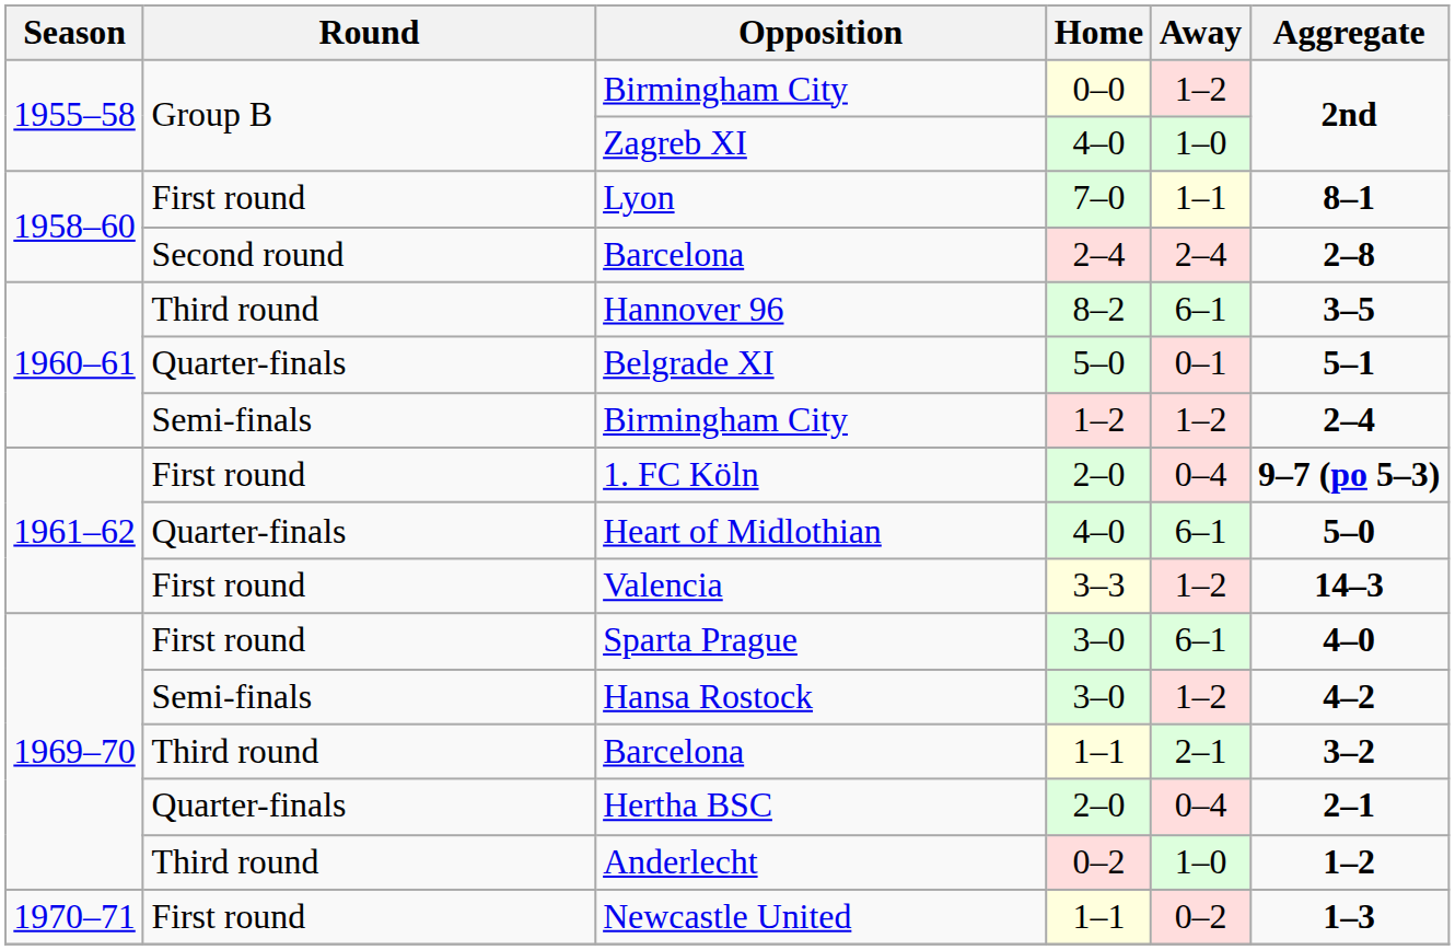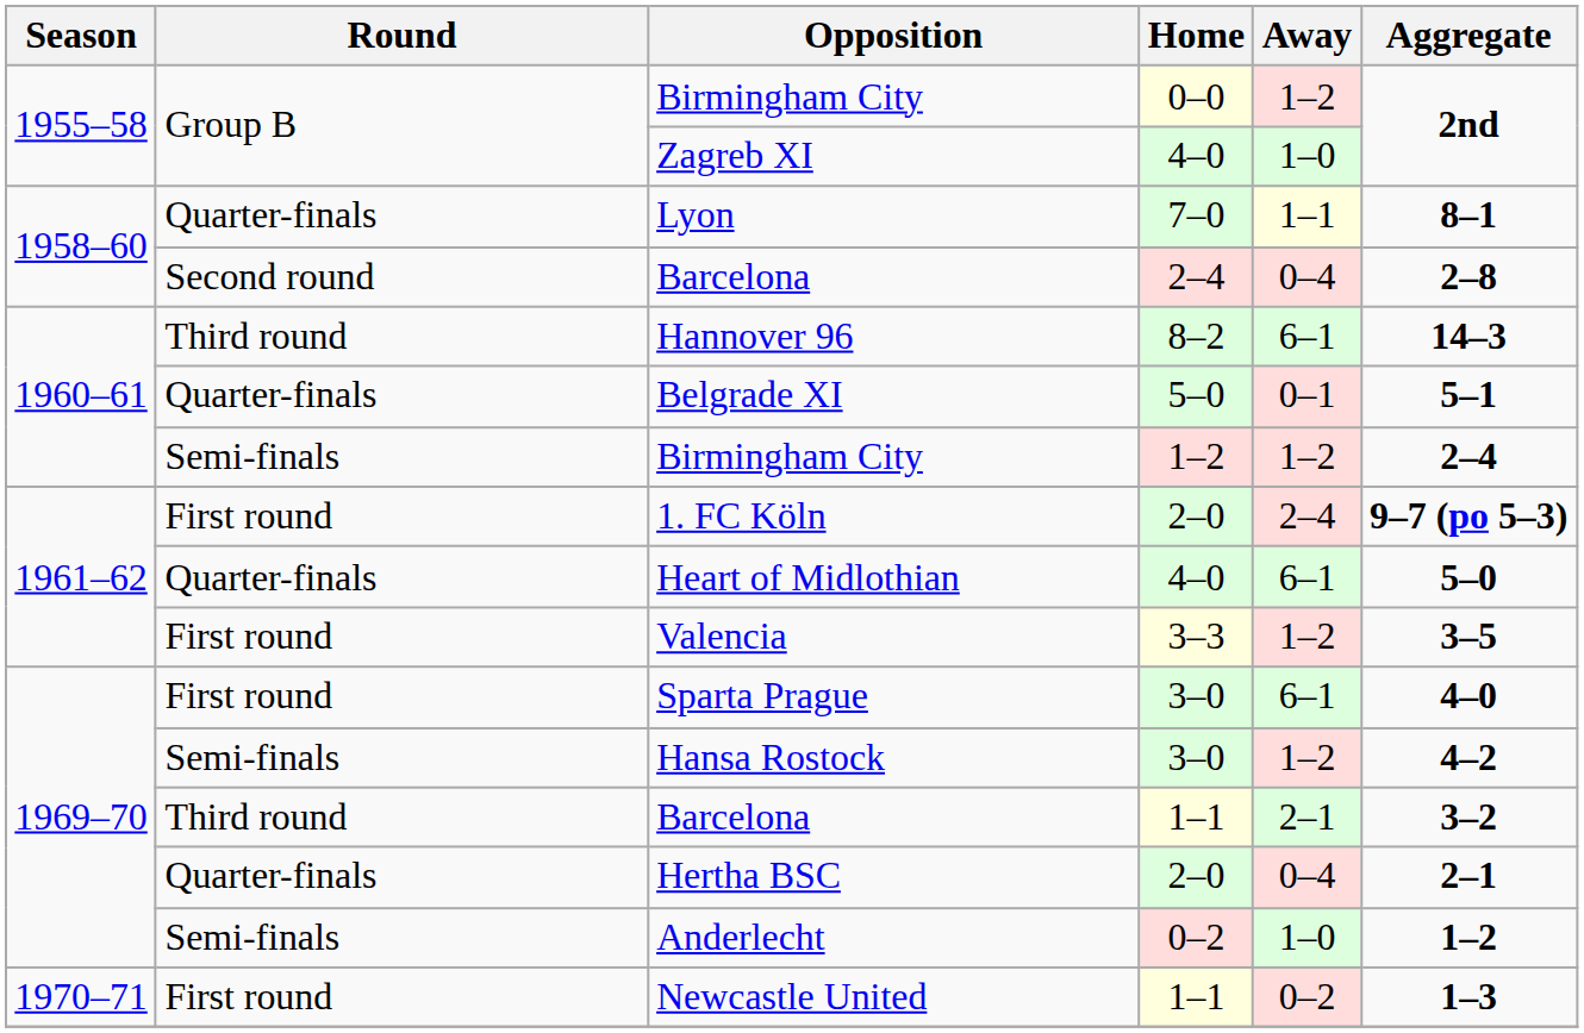 <table class="wikitable">
 <tr>
 <th>Season</th>
 <th width=200>Round</th>
 <th width=200>Opposition</th>
 <th>Home</th>
 <th>Away</th>
 <th>Aggregate</th>
 </tr>
 <tr>
 <td rowspan="2"><a href='#'>1955–58</a></td>
 <td rowspan="2">Group B</td>
 <td> <a href='#'>Birmingham City</a></td>
 <td style="text-align:center; background:#ffd;">0–0</td>
 <td style="text-align:center; background:#fdd;">1–2</td>
 <td style="text-align:center;" rowspan=2><strong>2nd</strong></td>
 </tr>
 <tr>
 <td> <a href='#'>Zagreb XI</a></td>
 <td style="text-align:center; background:#dfd;">4–0</td>
 <td style="text-align:center; background:#dfd;">1–0</td>
 </tr>
 <tr>
 <td rowspan="2"><a href='#'>1958–60</a></td>
-<td>First round</td>
+<td>Quarter-finals</td>
 <td> <a href='#'>Lyon</a></td>
 <td style="text-align:center; background:#dfd;">7–0</td>
 <td style="text-align:center; background:#ffd;">1–1</td>
 <td style="text-align:center;"><strong>8–1</strong></td>
 </tr>
 <tr>
 <td>Second round</td>
 <td> <a href='#'>Barcelona</a></td>
 <td style="text-align:center; background:#fdd;">2–4</td>
-<td style="text-align:center; background:#fdd;">2–4</td>
+<td style="text-align:center; background:#fdd;">0–4</td>
 <td style="text-align:center;"><strong>2–8</strong></td>
 </tr>
 <tr>
 <td rowspan="3"><a href='#'>1960–61</a></td>
 <td>Third round</td>
 <td> <a href='#'>Hannover 96</a></td>
 <td style="text-align:center; background:#dfd;">8–2</td>
 <td style="text-align:center; background:#dfd;">6–1</td>
-<td style="text-align:center;"><strong>3–5</strong></td>
+<td style="text-align:center;"><strong>14–3</strong></td>
 </tr>
 <tr>
 <td>Quarter-finals</td>
 <td> <a href='#'>Belgrade XI</a></td>
 <td style="text-align:center; background:#dfd;">5–0</td>
 <td style="text-align:center; background:#fdd;">0–1</td>
 <td style="text-align:center;"><strong>5–1</strong></td>
 </tr>
 <tr>
 <td>Semi-finals</td>
 <td> <a href='#'>Birmingham City</a></td>
 <td style="text-align:center; background:#fdd;">1–2</td>
 <td style="text-align:center; background:#fdd;">1–2</td>
 <td style="text-align:center;"><strong>2–4</strong></td>
 </tr>
 <tr>
 <td rowspan="3"><a href='#'>1961–62</a></td>
 <td>First round</td>
 <td> <a href='#'>1. FC Köln</a></td>
 <td style="text-align:center; background:#dfd;">2–0</td>
-<td style="text-align:center; background:#fdd;">0–4</td>
+<td style="text-align:center; background:#fdd;">2–4</td>
 <td style="text-align:center;"><strong>9–7 (<a href='#'>po</a> 5–3)</strong></td>
 </tr>
 <tr>
 <td>Quarter-finals</td>
 <td> <a href='#'>Heart of Midlothian</a></td>
 <td style="text-align:center; background:#dfd;">4–0</td>
 <td style="text-align:center; background:#dfd;">6–1</td>
 <td style="text-align:center;"><strong>5–0</strong></td>
 </tr>
 <tr>
 <td>First round</td>
 <td> <a href='#'>Valencia</a></td>
 <td style="text-align:center; background:#ffd;">3–3</td>
 <td style="text-align:center; background:#fdd;">1–2</td>
-<td style="text-align:center;"><strong>14–3</strong></td>
+<td style="text-align:center;"><strong>3–5</strong></td>
 </tr>
 <tr>
 <td rowspan="5"><a href='#'>1969–70</a></td>
 <td>First round</td>
 <td> <a href='#'>Sparta Prague</a></td>
 <td style="text-align:center; background:#dfd;">3–0</td>
 <td style="text-align:center; background:#dfd;">6–1</td>
 <td style="text-align:center;"><strong>4–0</strong></td>
 </tr>
 <tr>
 <td>Semi-finals</td>
 <td> <a href='#'>Hansa Rostock</a></td>
 <td style="text-align:center; background:#dfd;">3–0</td>
 <td style="text-align:center; background:#fdd;">1–2</td>
 <td style="text-align:center;"><strong>4–2</strong></td>
 </tr>
 <tr>
 <td>Third round</td>
 <td> <a href='#'>Barcelona</a></td>
 <td style="text-align:center; background:#ffd;">1–1</td>
 <td style="text-align:center; background:#dfd;">2–1</td>
 <td style="text-align:center;"><strong>3–2</strong></td>
 </tr>
 <tr>
 <td>Quarter-finals</td>
 <td> <a href='#'>Hertha BSC</a></td>
 <td style="text-align:center; background:#dfd;">2–0</td>
 <td style="text-align:center; background:#fdd;">0–4</td>
 <td style="text-align:center;"><strong>2–1</strong></td>
 </tr>
 <tr>
-<td>Third round</td>
+<td>Semi-finals</td>
 <td> <a href='#'>Anderlecht</a></td>
 <td style="text-align:center; background:#fdd;">0–2</td>
 <td style="text-align:center; background:#dfd;">1–0</td>
 <td style="text-align:center;"><strong>1–2</strong></td>
 </tr>
 <tr>
 <td><a href='#'>1970–71</a></td>
 <td>First round</td>
 <td> <a href='#'>Newcastle United</a></td>
 <td style="text-align:center; background:#ffd;">1–1</td>
 <td style="text-align:center; background:#fdd;">0–2</td>
 <td style="text-align:center;"><strong>1–3</strong></td>
 </tr>
 <tr>
 </tr>
 </table>
